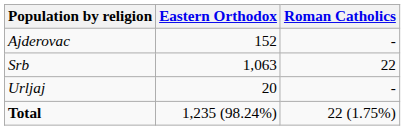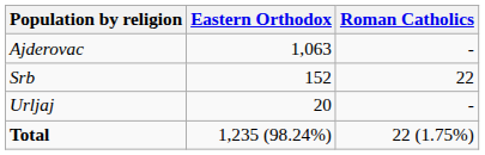 <table class="wikitable sortable">
 <tr>
 <th>Population by religion</th>
 <th><a href='#'>Eastern Orthodox</a></th>
 <th><a href='#'>Roman Catholics</a></th>
 </tr>
 <tr>
 <td><em>Ajderovac</em></td>
-<td align="right">152</td>
+<td align="right">1,063</td>
 <td align="right">-</td>
 </tr>
 <tr>
 <td><em>Srb</em></td>
-<td align="right">1,063</td>
+<td align="right">152</td>
 <td align="right">22</td>
 </tr>
 <tr>
 <td><em>Urljaj</em></td>
 <td align="right">20</td>
 <td align="right">-</td>
 </tr>
 <tr>
 <td><strong>Total</strong></td>
 <td align="right">1,235 (98.24%)</td>
 <td align="right">22 (1.75%)</td>
 </tr>
 </table>
